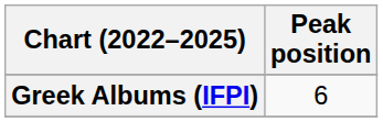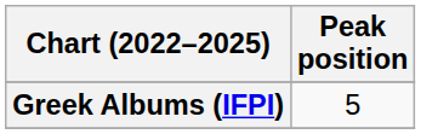 <table class="wikitable sortable plainrowheaders" style="text-align:center">
 <tr>
 <th scope="col">Chart (2022–2025)</th>
 <th scope="col">Peak<br>position</th>
 </tr>
 <tr>
 </tr>
 <tr>
 </tr>
 <tr>
 <th scope="row">Greek Albums (<a href='#'>IFPI</a>)</th>
-<td>6</td>
+<td>5</td>
 </tr>
 <tr>
 </tr>
 <tr>
 </tr>
 <tr>
 </tr>
 </table>
